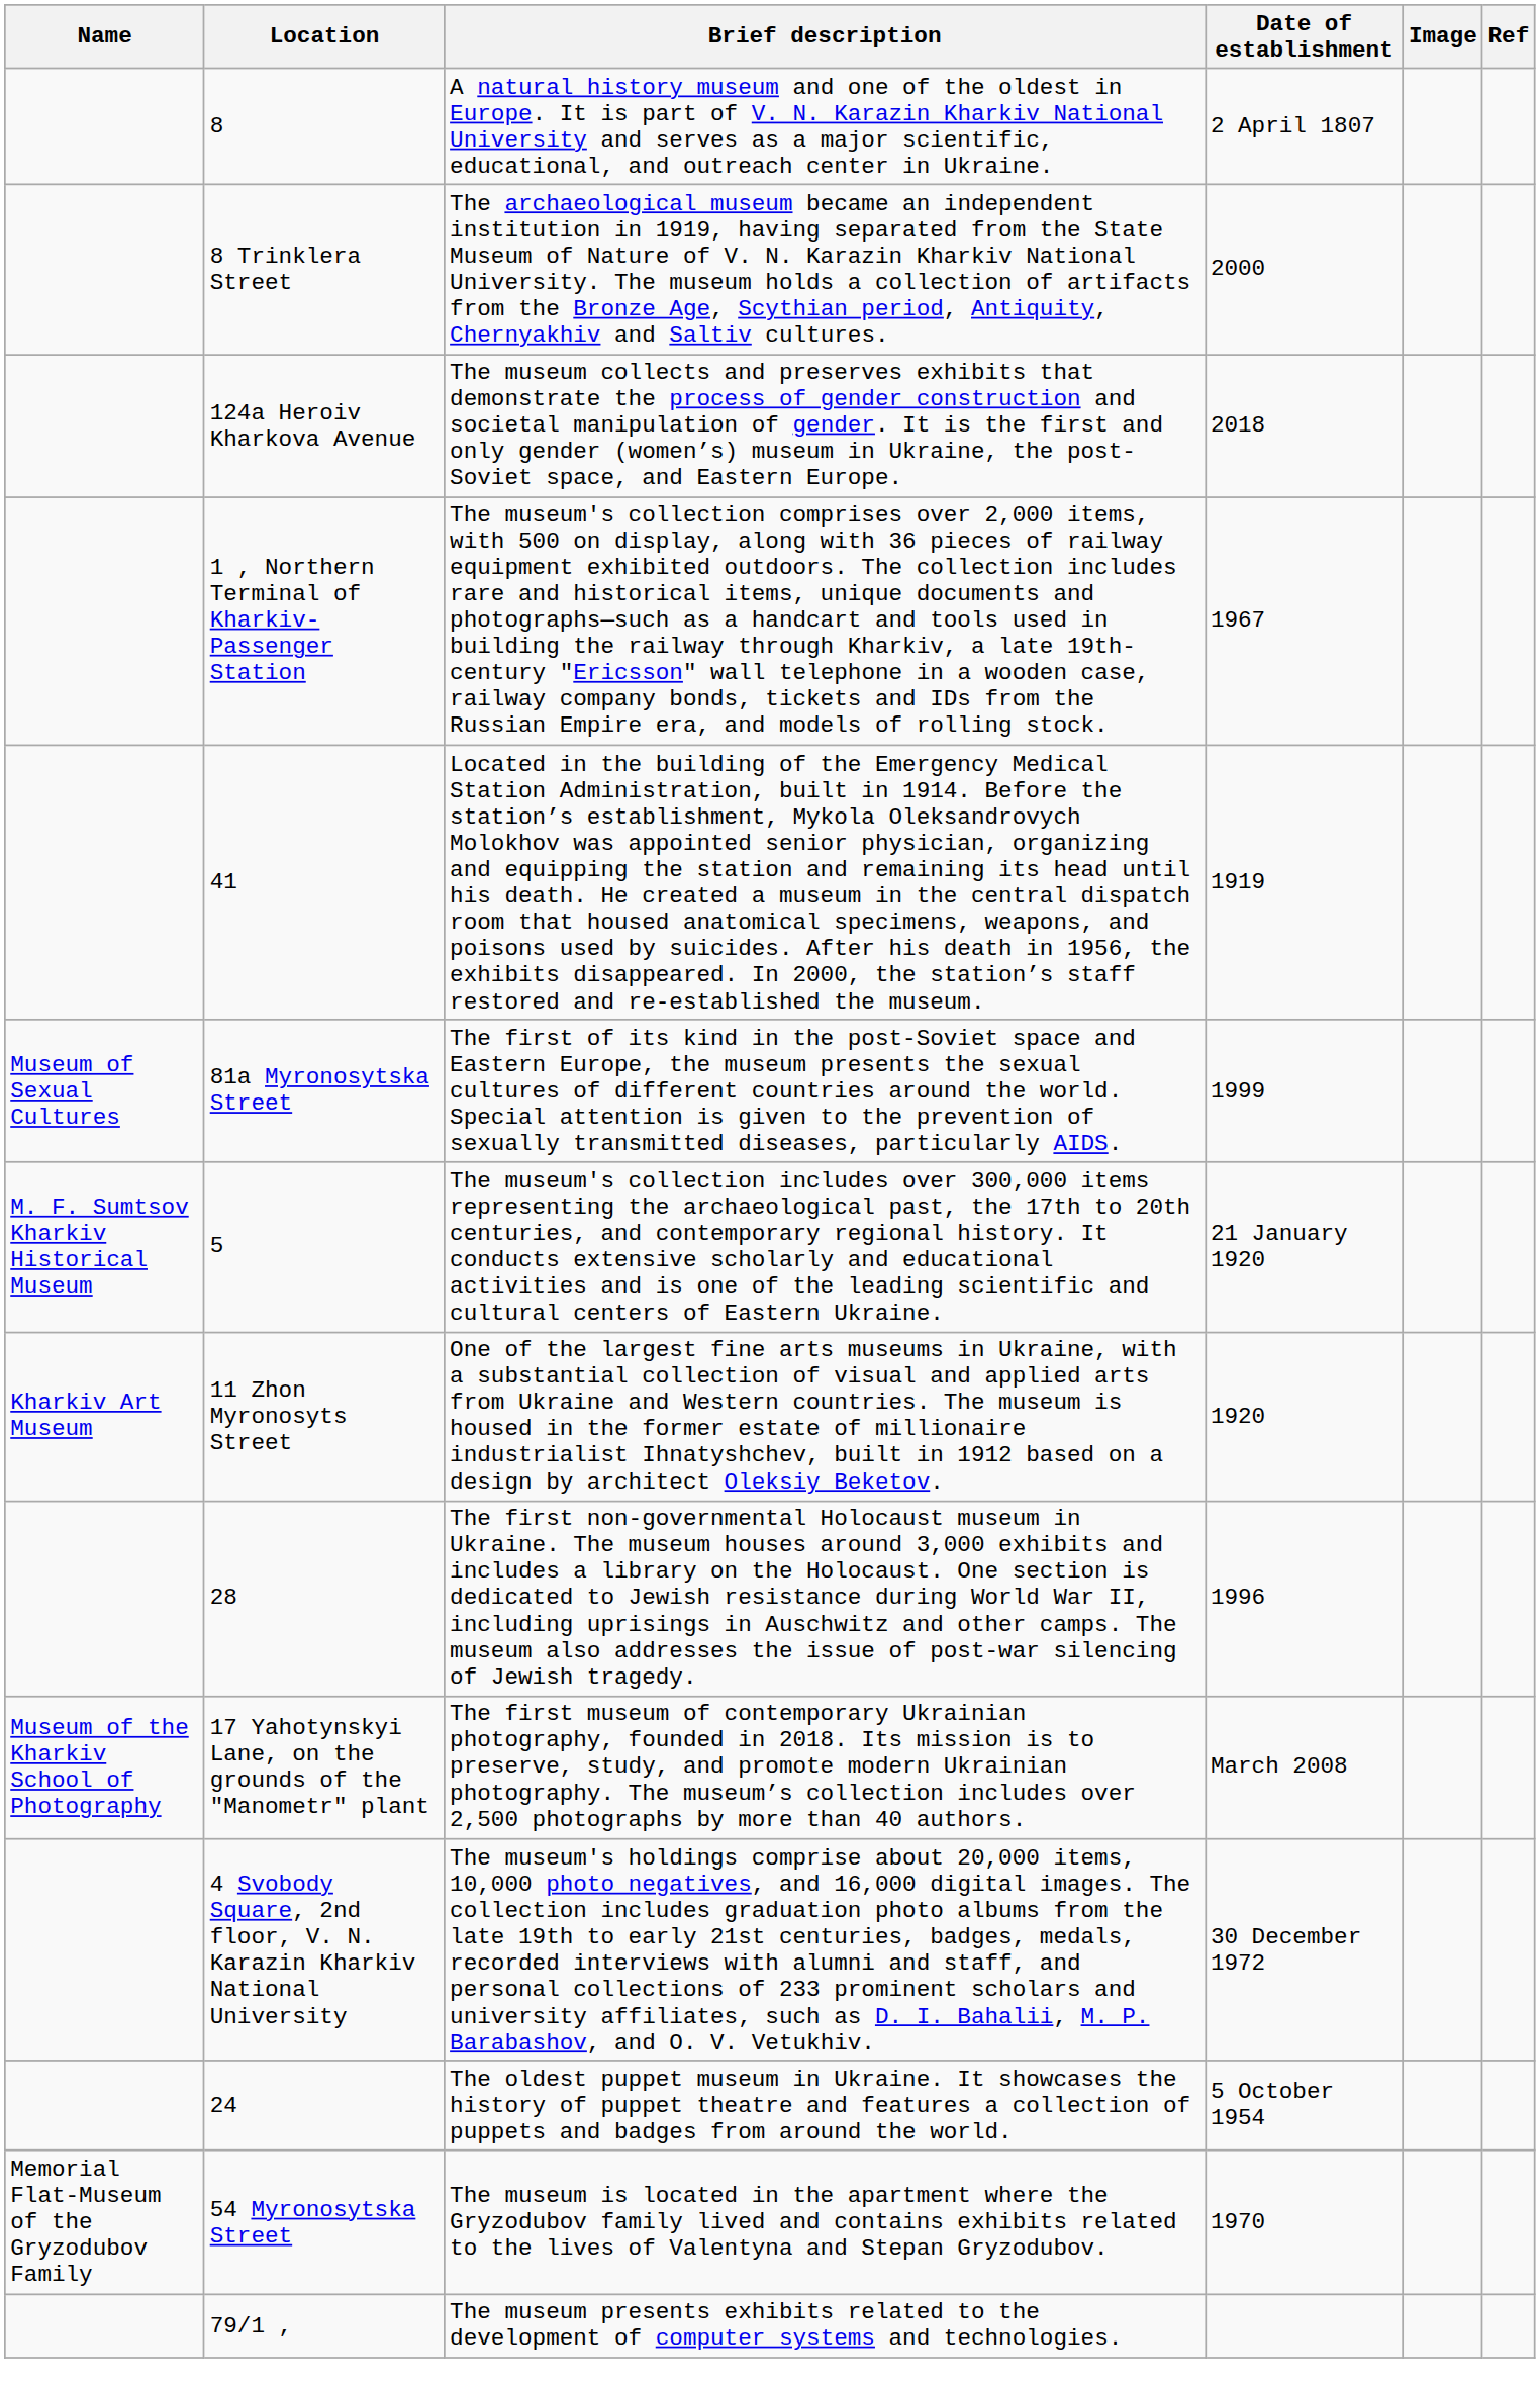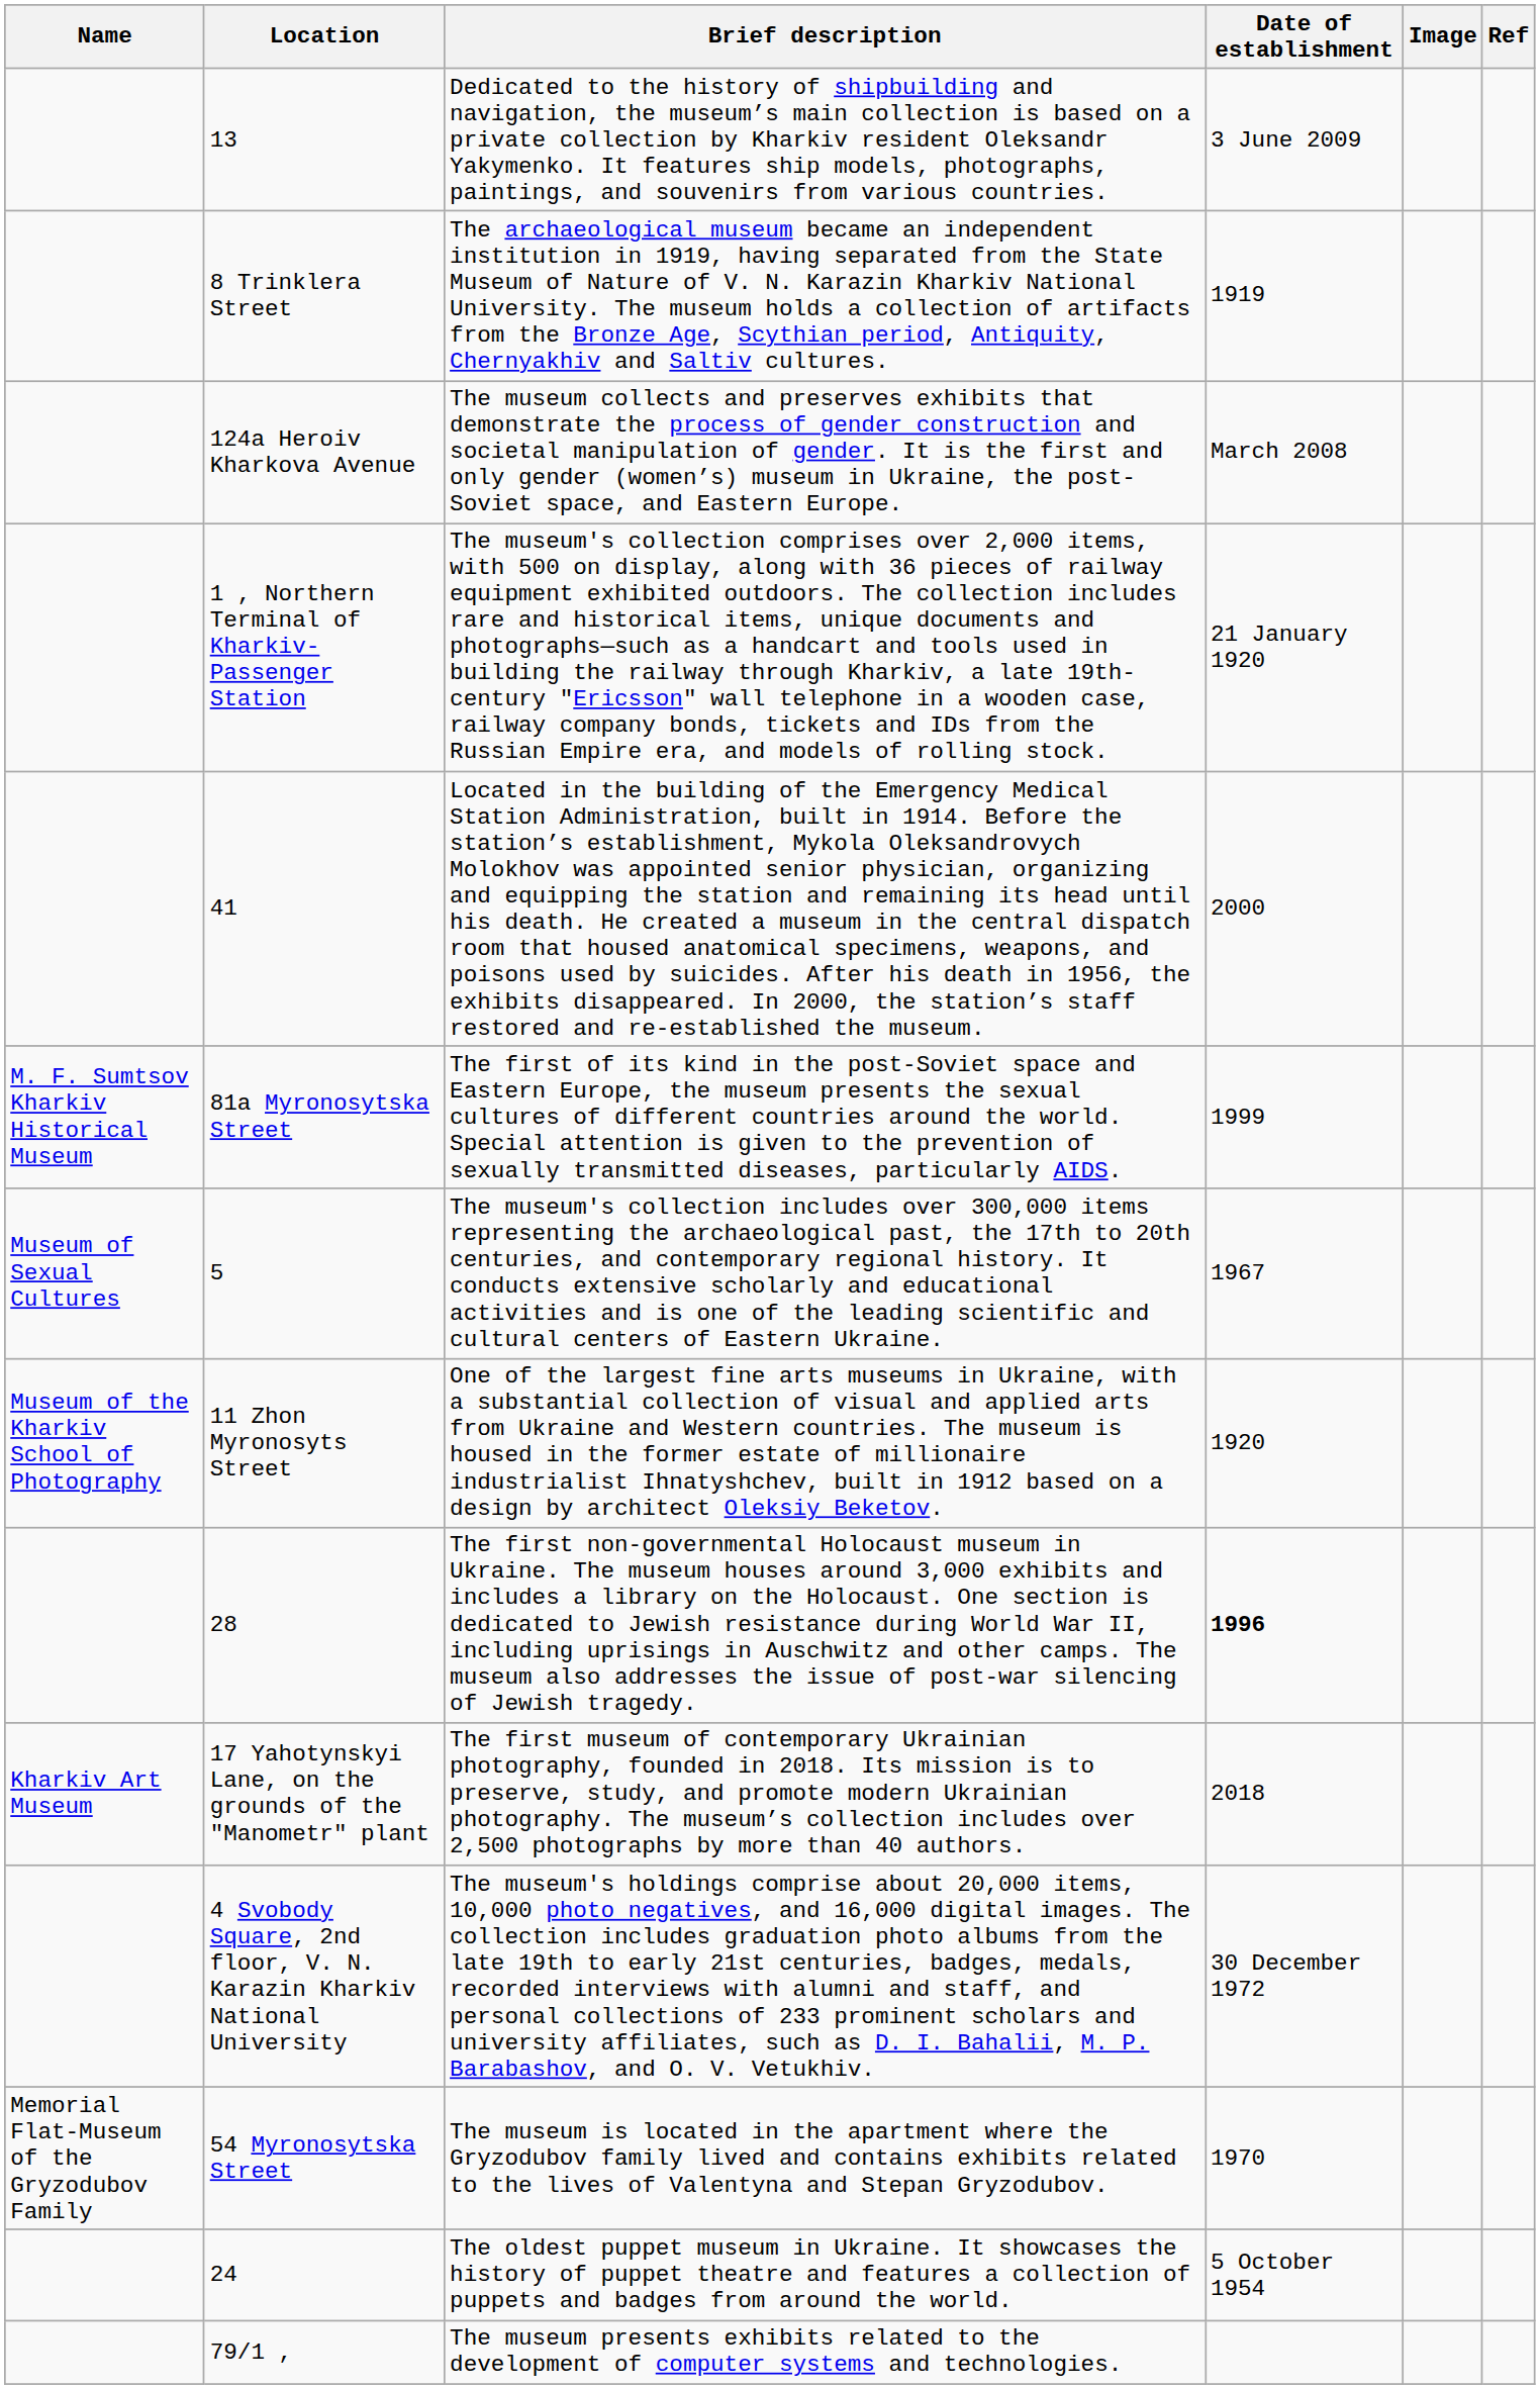 <table class="wikitable">
 <tr>
 <th>Name</th>
 <th>Location</th>
 <th>Brief description</th>
 <th>Date of establishment</th>
 <th>Image</th>
 <th>Ref</th>
 </tr>
 <tr>
 <td></td>
-<td>8 </td>
-<td>A <a href='#'>natural history museum</a> and one of the oldest in <a href='#'>Europe</a>. It is part of <a href='#'>V. N. Karazin Kharkiv National University</a> and serves as a major scientific, educational, and outreach center in Ukraine.</td>
-<td>2 April 1807</td>
+<td>13 </td>
+<td>Dedicated to the history of <a href='#'>shipbuilding</a> and navigation, the museum’s main collection is based on a private collection by Kharkiv resident Oleksandr Yakymenko. It features ship models, photographs, paintings, and souvenirs from various countries.</td>
+<td>3 June 2009</td>
 <td></td>
 <td></td>
 </tr>
 <tr>
 <td></td>
 <td>8 Trinklera Street</td>
 <td>The <a href='#'>archaeological museum</a> became an independent institution in 1919, having separated from the State Museum of Nature of V. N. Karazin Kharkiv National University. The museum holds a collection of artifacts from the <a href='#'>Bronze Age</a>, <a href='#'>Scythian period</a>, <a href='#'>Antiquity</a>, <a href='#'>Chernyakhiv</a> and <a href='#'>Saltiv</a> cultures.</td>
-<td>2000</td>
+<td>1919</td>
 <td></td>
 <td></td>
 </tr>
 <tr>
 <td></td>
 <td>124a Heroiv Kharkova Avenue</td>
 <td>The museum collects and preserves exhibits that demonstrate the <a href='#'>process of gender construction</a> and societal manipulation of <a href='#'>gender</a>. It is the first and only gender (women’s) museum in Ukraine, the post-Soviet space, and Eastern Europe.</td>
-<td>2018</td>
+<td>March 2008</td>
 <td></td>
 <td></td>
 </tr>
 <tr>
 <td></td>
 <td>1 , Northern Terminal of <a href='#'>Kharkiv-Passenger Station</a></td>
 <td>The museum's collection comprises over 2,000 items, with 500 on display, along with 36 pieces of railway equipment exhibited outdoors. The collection includes rare and historical items, unique documents and photographs—such as a handcart and tools used in building the railway through Kharkiv, a late 19th-century "<a href='#'>Ericsson</a>" wall telephone in a wooden case, railway company bonds, tickets and IDs from the Russian Empire era, and models of rolling stock.</td>
-<td>1967</td>
+<td>21 January 1920</td>
 <td></td>
 <td></td>
 </tr>
 <tr>
 <td></td>
 <td>41 </td>
 <td>Located in the building of the Emergency Medical Station Administration, built in 1914. Before the station’s establishment, Mykola Oleksandrovych Molokhov was appointed senior physician, organizing and equipping the station and remaining its head until his death. He created a museum in the central dispatch room that housed anatomical specimens, weapons, and poisons used by suicides. After his death in 1956, the exhibits disappeared. In 2000, the station’s staff restored and re-established the museum.</td>
-<td>1919</td>
+<td>2000</td>
 <td></td>
 <td></td>
 </tr>
 <tr>
-<td><a href='#'>Museum of Sexual Cultures</a></td>
+<td><a href='#'>M. F. Sumtsov Kharkiv Historical Museum</a></td>
 <td>81a <a href='#'>Myronosytska Street</a></td>
 <td>The first of its kind in the post-Soviet space and Eastern Europe, the museum presents the sexual cultures of different countries around the world. Special attention is given to the prevention of sexually transmitted diseases, particularly <a href='#'>AIDS</a>.</td>
 <td>1999</td>
 <td></td>
 <td></td>
 </tr>
 <tr>
-<td><a href='#'>M. F. Sumtsov Kharkiv Historical Museum</a></td>
+<td><a href='#'>Museum of Sexual Cultures</a></td>
 <td>5 </td>
 <td>The museum's collection includes over 300,000 items representing the archaeological past, the 17th to 20th centuries, and contemporary regional history. It conducts extensive scholarly and educational activities and is one of the leading scientific and cultural centers of Eastern Ukraine.</td>
-<td>21 January 1920</td>
+<td>1967</td>
 <td></td>
 <td></td>
 </tr>
 <tr>
-<td><a href='#'>Kharkiv Art Museum</a></td>
+<td><a href='#'>Museum of the Kharkiv School of Photography</a></td>
 <td>11 Zhon Myronosyts Street</td>
 <td>One of the largest fine arts museums in Ukraine, with a substantial collection of visual and applied arts from Ukraine and Western countries. The museum is housed in the former estate of millionaire industrialist Ihnatyshchev, built in 1912 based on a design by architect <a href='#'>Oleksiy Beketov</a>.</td>
 <td>1920</td>
 <td></td>
 <td></td>
 </tr>
 <tr>
 <td></td>
 <td>28 </td>
 <td>The first non-governmental Holocaust museum in Ukraine. The museum houses around 3,000 exhibits and includes a library on the Holocaust. One section is dedicated to Jewish resistance during World War II, including uprisings in Auschwitz and other camps. The museum also addresses the issue of post-war silencing of Jewish tragedy.</td>
-<td>1996</td>
+<td><strong>1996</strong></td>
 <td></td>
 <td></td>
 </tr>
 <tr>
-<td><a href='#'>Museum of the Kharkiv School of Photography</a></td>
+<td><a href='#'>Kharkiv Art Museum</a></td>
 <td>17 Yahotynskyi Lane, on the grounds of the "Manometr" plant</td>
 <td>The first museum of contemporary Ukrainian photography, founded in 2018. Its mission is to preserve, study, and promote modern Ukrainian photography. The museum’s collection includes over 2,500 photographs by more than 40 authors.</td>
-<td>March 2008</td>
+<td>2018</td>
 <td></td>
 <td></td>
 </tr>
 <tr>
 <td></td>
 <td>4 <a href='#'>Svobody Square</a>, 2nd floor, V. N. Karazin Kharkiv National University</td>
 <td>The museum's holdings comprise about 20,000 items, 10,000 <a href='#'>photo negatives</a>, and 16,000 digital images. The collection includes graduation photo albums from the late 19th to early 21st centuries, badges, medals, recorded interviews with alumni and staff, and personal collections of 233 prominent scholars and university affiliates, such as <a href='#'>D. I. Bahalii</a>, <a href='#'>M. P. Barabashov</a>, and O. V. Vetukhiv.</td>
 <td>30 December 1972</td>
-<td></td>
-<td></td>
-</tr>
-<tr>
-<td></td>
-<td>24 </td>
-<td>The oldest puppet museum in Ukraine. It showcases the history of puppet theatre and features a collection of puppets and badges from around the world.</td>
-<td>5 October 1954</td>
 <td></td>
 <td></td>
 </tr>
 <tr>
 <td>Memorial Flat-Museum of the Gryzodubov Family</td>
 <td>54 <a href='#'>Myronosytska Street</a></td>
 <td>The museum is located in the apartment where the Gryzodubov family lived and contains exhibits related to the lives of Valentyna and Stepan Gryzodubov.</td>
 <td>1970</td>
 <td></td>
 <td></td>
 </tr>
 <tr>
 <td></td>
+<td>24 </td>
+<td>The oldest puppet museum in Ukraine. It showcases the history of puppet theatre and features a collection of puppets and badges from around the world.</td>
+<td>5 October 1954</td>
+<td></td>
+<td></td>
+</tr>
+<tr>
+<td></td>
 <td>79/1 , </td>
 <td>The museum presents exhibits related to the development of <a href='#'>computer systems</a> and technologies.</td>
 <td></td>
 <td></td>
 <td></td>
 </tr>
 </table>
